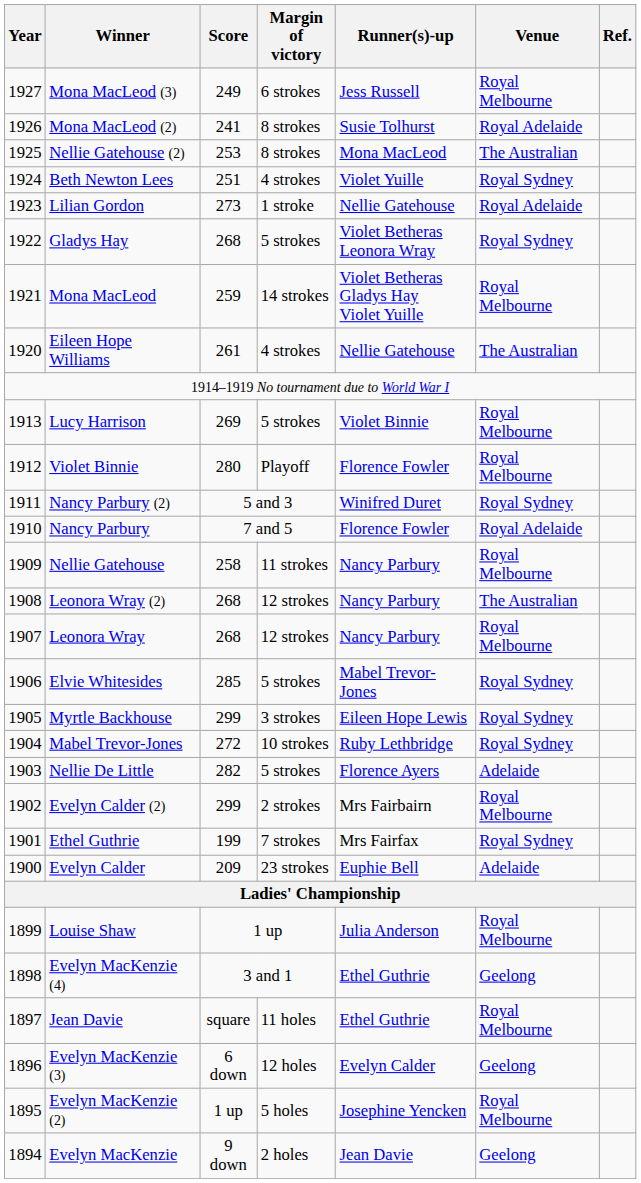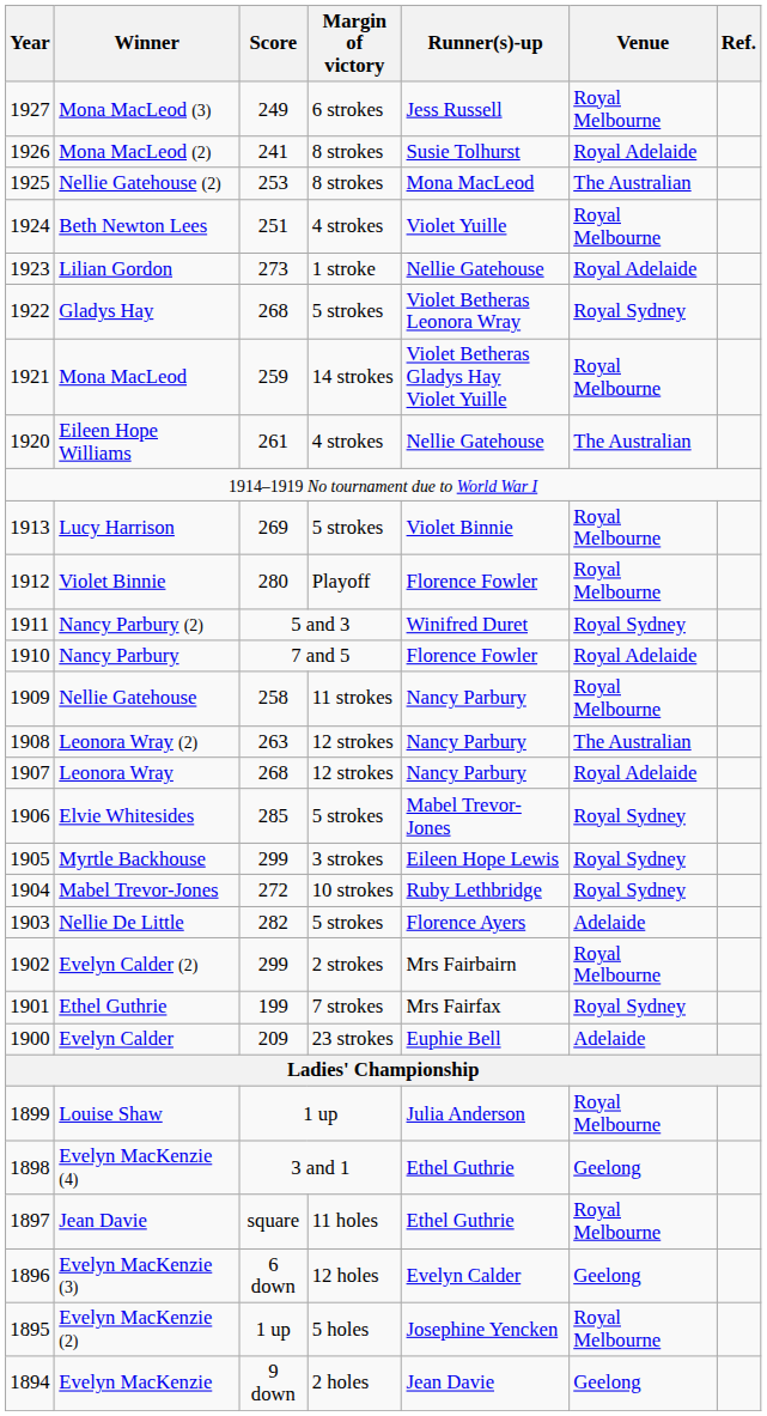 <table class=wikitable>
 <tr>
 <th>Year</th>
 <th>Winner</th>
 <th>Score</th>
 <th>Margin of<br>victory</th>
 <th>Runner(s)-up</th>
 <th>Venue</th>
 <th>Ref.</th>
 </tr>
 <tr>
 <td>1927</td>
 <td> <a href='#'>Mona MacLeod</a> <small>(3)</small></td>
 <td align=center>249</td>
 <td>6 strokes</td>
 <td> <a href='#'>Jess Russell</a></td>
 <td><a href='#'>Royal Melbourne</a></td>
 <td></td>
 </tr>
 <tr>
 <td>1926</td>
 <td> <a href='#'>Mona MacLeod</a> <small>(2)</small></td>
 <td align=center>241</td>
 <td>8 strokes</td>
 <td> <a href='#'>Susie Tolhurst</a></td>
 <td><a href='#'>Royal Adelaide</a></td>
 <td></td>
 </tr>
 <tr>
 <td>1925</td>
 <td> <a href='#'>Nellie Gatehouse</a> <small>(2)</small></td>
 <td align=center>253</td>
 <td>8 strokes</td>
 <td> <a href='#'>Mona MacLeod</a></td>
 <td><a href='#'>The Australian</a></td>
 <td></td>
 </tr>
 <tr>
 <td>1924</td>
 <td> <a href='#'>Beth Newton Lees</a></td>
 <td align=center>251</td>
 <td>4 strokes</td>
 <td> <a href='#'>Violet Yuille</a></td>
-<td><a href='#'>Royal Sydney</a></td>
+<td><a href='#'>Royal Melbourne</a></td>
 <td></td>
 </tr>
 <tr>
 <td>1923</td>
 <td> <a href='#'>Lilian Gordon</a></td>
 <td align=center>273</td>
 <td>1 stroke</td>
 <td> <a href='#'>Nellie Gatehouse</a></td>
 <td><a href='#'>Royal Adelaide</a></td>
 <td></td>
 </tr>
 <tr>
 <td>1922</td>
 <td> <a href='#'>Gladys Hay</a></td>
 <td align=center>268</td>
 <td>5 strokes</td>
 <td> <a href='#'>Violet Betheras</a><br> <a href='#'>Leonora Wray</a></td>
 <td><a href='#'>Royal Sydney</a></td>
 <td></td>
 </tr>
 <tr>
 <td>1921</td>
 <td> <a href='#'>Mona MacLeod</a></td>
 <td align=center>259</td>
 <td>14 strokes</td>
 <td> <a href='#'>Violet Betheras</a><br> <a href='#'>Gladys Hay</a><br> <a href='#'>Violet Yuille</a></td>
 <td><a href='#'>Royal Melbourne</a></td>
 <td></td>
 </tr>
 <tr>
 <td>1920</td>
 <td> <a href='#'>Eileen Hope Williams</a></td>
 <td align=center>261</td>
 <td>4 strokes</td>
 <td> <a href='#'>Nellie Gatehouse</a></td>
 <td><a href='#'>The Australian</a></td>
 <td></td>
 </tr>
 <tr>
 <td colspan="7" align="center"><small>1914–1919 <em>No tournament due to <a href='#'>World War I</a></em></small></td>
 </tr>
 <tr>
 <td>1913</td>
 <td> <a href='#'>Lucy Harrison</a></td>
 <td align=center>269</td>
 <td>5 strokes</td>
 <td> <a href='#'>Violet Binnie</a></td>
 <td><a href='#'>Royal Melbourne</a></td>
 <td></td>
 </tr>
 <tr>
 <td>1912</td>
 <td> <a href='#'>Violet Binnie</a></td>
 <td align=center>280</td>
 <td>Playoff</td>
 <td> <a href='#'>Florence Fowler</a></td>
 <td><a href='#'>Royal Melbourne</a></td>
 <td></td>
 </tr>
 <tr>
 <td>1911</td>
 <td> <a href='#'>Nancy Parbury</a> <small>(2)</small></td>
 <td colspan=2 align=center>5 and 3</td>
 <td> <a href='#'>Winifred Duret</a></td>
 <td><a href='#'>Royal Sydney</a></td>
 <td></td>
 </tr>
 <tr>
 <td>1910</td>
 <td> <a href='#'>Nancy Parbury</a></td>
 <td colspan=2 align=center>7 and 5</td>
 <td> <a href='#'>Florence Fowler</a></td>
 <td><a href='#'>Royal Adelaide</a></td>
 <td></td>
 </tr>
 <tr>
 <td>1909</td>
 <td> <a href='#'>Nellie Gatehouse</a></td>
 <td align=center>258</td>
 <td>11 strokes</td>
 <td> <a href='#'>Nancy Parbury</a></td>
 <td><a href='#'>Royal Melbourne</a></td>
 <td></td>
 </tr>
 <tr>
 <td>1908</td>
 <td> <a href='#'>Leonora Wray</a> <small>(2)</small></td>
-<td align=center>268</td>
+<td align=center>263</td>
 <td>12 strokes</td>
 <td> <a href='#'>Nancy Parbury</a></td>
 <td><a href='#'>The Australian</a></td>
 <td></td>
 </tr>
 <tr>
 <td>1907</td>
 <td> <a href='#'>Leonora Wray</a></td>
 <td align=center>268</td>
 <td>12 strokes</td>
 <td> <a href='#'>Nancy Parbury</a></td>
-<td><a href='#'>Royal Melbourne</a></td>
+<td><a href='#'>Royal Adelaide</a></td>
 <td></td>
 </tr>
 <tr>
 <td>1906</td>
 <td> <a href='#'>Elvie Whitesides</a></td>
 <td align=center>285</td>
 <td>5 strokes</td>
 <td> <a href='#'>Mabel Trevor-Jones</a></td>
 <td><a href='#'>Royal Sydney</a></td>
 <td></td>
 </tr>
 <tr>
 <td>1905</td>
 <td> <a href='#'>Myrtle Backhouse</a></td>
 <td align=center>299</td>
 <td>3 strokes</td>
 <td> <a href='#'>Eileen Hope Lewis</a></td>
 <td><a href='#'>Royal Sydney</a></td>
 <td></td>
 </tr>
 <tr>
 <td>1904</td>
 <td> <a href='#'>Mabel Trevor-Jones</a></td>
 <td align=center>272</td>
 <td>10 strokes</td>
 <td> <a href='#'>Ruby Lethbridge</a></td>
 <td><a href='#'>Royal Sydney</a></td>
 <td></td>
 </tr>
 <tr>
 <td>1903</td>
 <td> <a href='#'>Nellie De Little</a></td>
 <td align=center>282</td>
 <td>5 strokes</td>
 <td> <a href='#'>Florence Ayers</a></td>
 <td><a href='#'>Adelaide</a></td>
 <td></td>
 </tr>
 <tr>
 <td>1902</td>
 <td> <a href='#'>Evelyn Calder</a> <small>(2)</small></td>
 <td align=center>299</td>
 <td>2 strokes</td>
 <td> Mrs Fairbairn</td>
 <td><a href='#'>Royal Melbourne</a></td>
 <td></td>
 </tr>
 <tr>
 <td>1901</td>
 <td> <a href='#'>Ethel Guthrie</a></td>
 <td align=center>199</td>
 <td>7 strokes</td>
 <td> Mrs Fairfax</td>
 <td><a href='#'>Royal Sydney</a></td>
 <td></td>
 </tr>
 <tr>
 <td>1900</td>
 <td> <a href='#'>Evelyn Calder</a></td>
 <td align=center>209</td>
 <td>23 strokes</td>
 <td> <a href='#'>Euphie Bell</a></td>
 <td><a href='#'>Adelaide</a></td>
 <td></td>
 </tr>
 <tr>
 <th colspan="7" align="center">Ladies' Championship</th>
 </tr>
 <tr>
 <td>1899</td>
 <td> <a href='#'>Louise Shaw</a></td>
 <td colspan=2 align=center>1 up</td>
 <td> <a href='#'>Julia Anderson</a></td>
 <td><a href='#'>Royal Melbourne</a></td>
 <td></td>
 </tr>
 <tr>
 <td>1898</td>
 <td> <a href='#'>Evelyn MacKenzie</a> <small>(4)</small></td>
 <td colspan=2 align=center>3 and 1</td>
 <td> <a href='#'>Ethel Guthrie</a></td>
 <td><a href='#'>Geelong</a></td>
 <td></td>
 </tr>
 <tr>
 <td>1897</td>
 <td> <a href='#'>Jean Davie</a></td>
 <td align=center>square</td>
 <td>11 holes</td>
 <td> <a href='#'>Ethel Guthrie</a></td>
 <td><a href='#'>Royal Melbourne</a></td>
 <td></td>
 </tr>
 <tr>
 <td>1896</td>
 <td> <a href='#'>Evelyn MacKenzie</a> <small>(3)</small></td>
 <td align=center>6 down</td>
 <td>12 holes</td>
 <td> <a href='#'>Evelyn Calder</a></td>
 <td><a href='#'>Geelong</a></td>
 <td></td>
 </tr>
 <tr>
 <td>1895</td>
 <td> <a href='#'>Evelyn MacKenzie</a> <small>(2)</small></td>
 <td align=center>1 up</td>
 <td>5 holes</td>
 <td> <a href='#'>Josephine Yencken</a></td>
 <td><a href='#'>Royal Melbourne</a></td>
 <td></td>
 </tr>
 <tr>
 <td>1894</td>
 <td> <a href='#'>Evelyn MacKenzie</a></td>
 <td align=center>9 down</td>
 <td>2 holes</td>
 <td> <a href='#'>Jean Davie</a></td>
 <td><a href='#'>Geelong</a></td>
 <td></td>
 </tr>
 </table>
